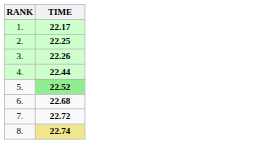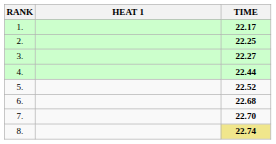 <table class="wikitable" style="border-collapse: collapse; font-size: 90%;">
 <tr>
 <th>RANK</th>
+<th style="width: 20em">HEAT 1</th>
 <th style="width: 5em">TIME</th>
 </tr>
 <tr style="background:#ccffcc;">
 <td align="center">1.</td>
+<td></td>
 <td align="center"><strong>22.17</strong></td>
 </tr>
 <tr style="background:#ccffcc;">
 <td align="center">2.</td>
+<td></td>
 <td align="center"><strong>22.25</strong></td>
 </tr>
 <tr style="background:#ccffcc;">
 <td align="center">3.</td>
-<td align="center"><strong>22.26</strong></td>
+<td></td>
+<td align="center"><strong>22.27</strong></td>
 </tr>
 <tr style="background:#ccffcc;">
 <td align="center">4.</td>
+<td></td>
 <td align="center"><strong>22.44</strong></td>
 </tr>
 <tr>
 <td align="center">5.</td>
-<td align="center" style="background: lightgreen;"><strong>22.52</strong></td>
+<td></td>
+<td align="center"><strong>22.52</strong></td>
 </tr>
 <tr>
 <td align="center">6.</td>
+<td></td>
 <td align="center"><strong>22.68</strong></td>
 </tr>
 <tr>
 <td align="center">7.</td>
-<td align="center"><strong>22.72</strong></td>
+<td></td>
+<td align="center"><strong>22.70</strong></td>
 </tr>
 <tr>
 <td align="center">8.</td>
+<td></td>
 <td align="center" style="background: khaki;"><strong>22.74</strong></td>
 </tr>
 </table>
